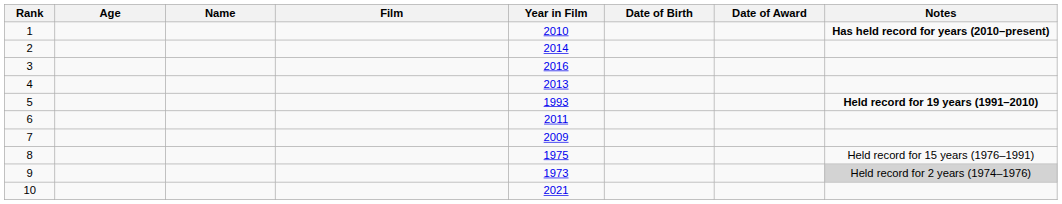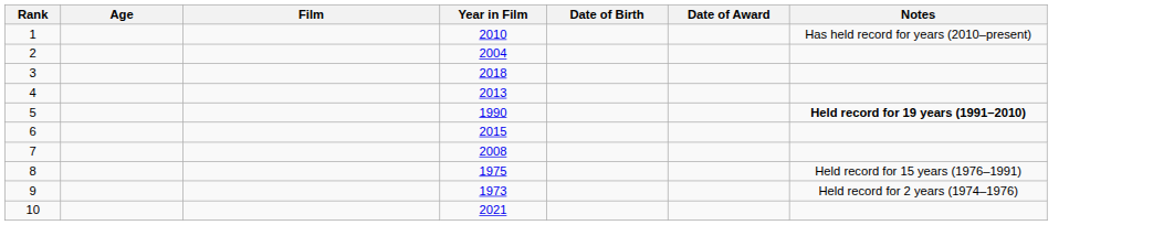 <table class="wikitable sortable" style="text-align: center">
 <tr>
 <th style="width:065px;">Rank</th>
 <th style="width:150px;">Age</th>
-<th style="width:150px;">Name</th>
 <th style="width:325px;">Film</th>
 <th style="width:130px;">Year in Film</th>
 <th style="width:150px;">Date of Birth</th>
 <th style="width:150px;">Date of Award</th>
 <th style="width:325px;">Notes</th>
 </tr>
 <tr>
 <td>1</td>
 <td></td>
 <td></td>
-<td></td>
 <td><a href='#'>2010</a></td>
 <td></td>
 <td></td>
-<td><strong>Has held record for  years (2010–present)</strong></td>
+<td>Has held record for  years (2010–present)</td>
 </tr>
 <tr>
 <td>2</td>
 <td></td>
 <td></td>
-<td></td>
-<td><a href='#'>2014</a></td>
+<td><a href='#'>2004</a></td>
 <td></td>
 <td></td>
 <td></td>
 </tr>
 <tr>
 <td>3</td>
 <td></td>
 <td></td>
-<td></td>
-<td><a href='#'>2016</a></td>
+<td><a href='#'>2018</a></td>
 <td></td>
 <td></td>
 <td></td>
 </tr>
 <tr>
 <td>4</td>
-<td></td>
 <td></td>
 <td></td>
 <td><a href='#'>2013</a></td>
 <td></td>
 <td></td>
 <td></td>
 </tr>
 <tr>
 <td>5</td>
 <td></td>
 <td></td>
-<td></td>
-<td><a href='#'>1993</a></td>
+<td><a href='#'>1990</a></td>
 <td></td>
 <td></td>
 <td><strong>Held record for 19 years (1991–2010)</strong></td>
 </tr>
 <tr>
 <td>6</td>
 <td></td>
 <td></td>
-<td></td>
-<td><a href='#'>2011</a></td>
+<td><a href='#'>2015</a></td>
 <td></td>
 <td></td>
 <td></td>
 </tr>
 <tr>
 <td>7</td>
 <td></td>
 <td></td>
-<td></td>
-<td><a href='#'>2009</a></td>
+<td><a href='#'>2008</a></td>
 <td></td>
 <td></td>
 <td></td>
 </tr>
 <tr>
 <td>8</td>
-<td></td>
 <td></td>
 <td></td>
 <td><a href='#'>1975</a></td>
 <td></td>
 <td></td>
 <td>Held record for 15 years (1976–1991)</td>
 </tr>
 <tr>
 <td>9</td>
 <td></td>
 <td></td>
-<td></td>
 <td><a href='#'>1973</a></td>
 <td></td>
 <td></td>
-<td style="background: lightgrey;">Held record for 2 years (1974–1976)</td>
+<td>Held record for 2 years (1974–1976)</td>
 </tr>
 <tr>
 <td>10</td>
-<td></td>
 <td></td>
 <td></td>
 <td><a href='#'>2021</a></td>
 <td></td>
 <td></td>
 <td></td>
 </tr>
 </table>
